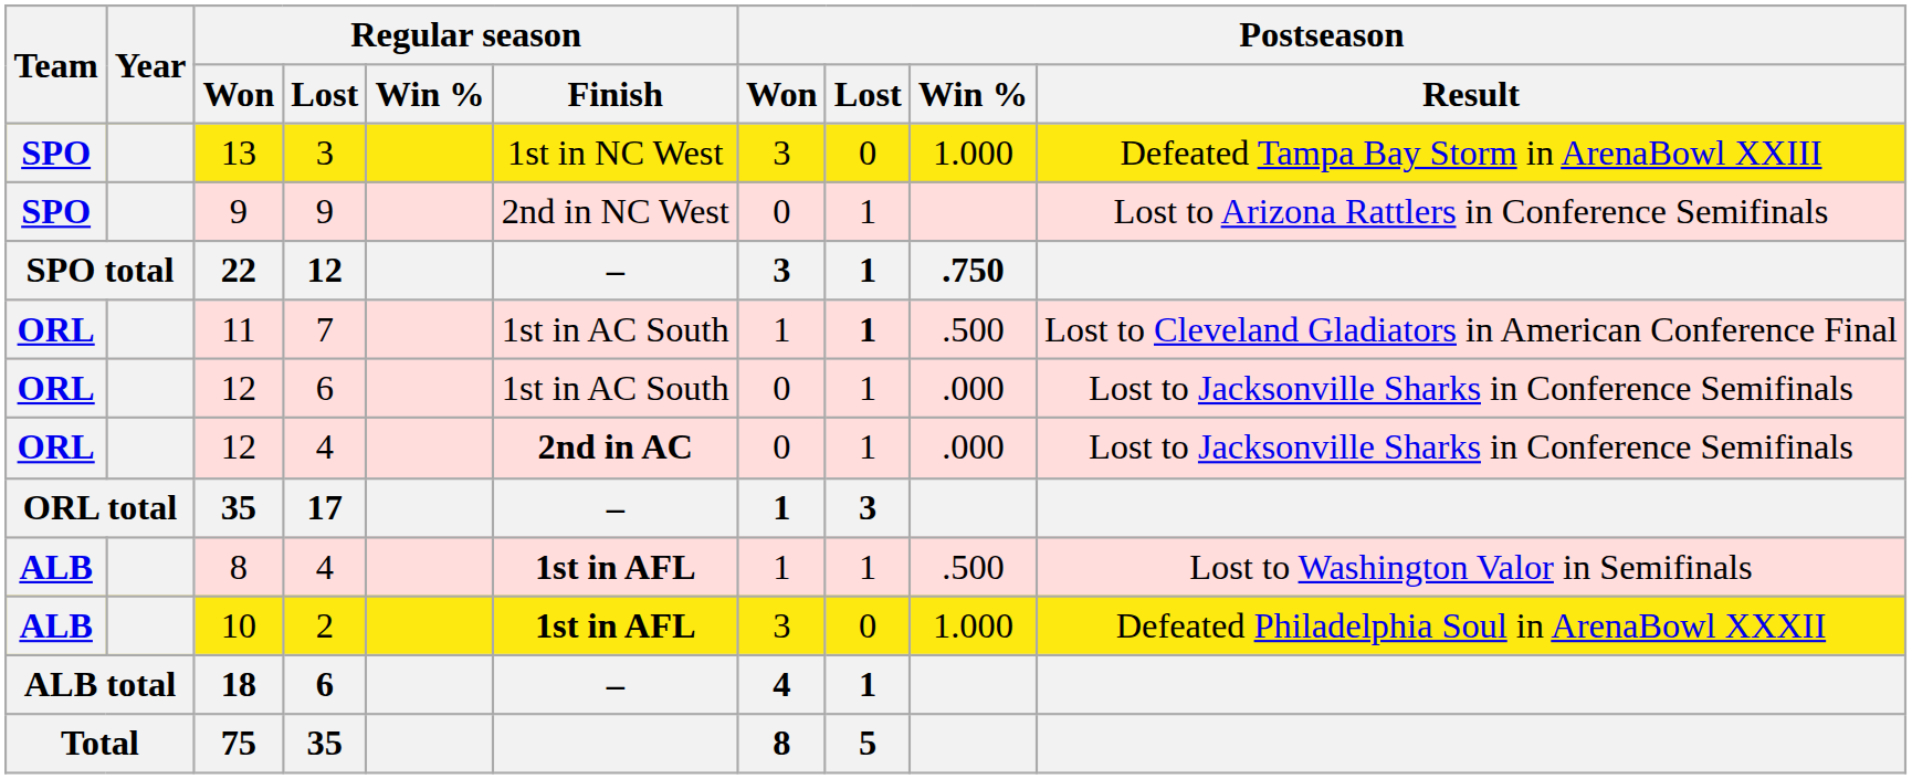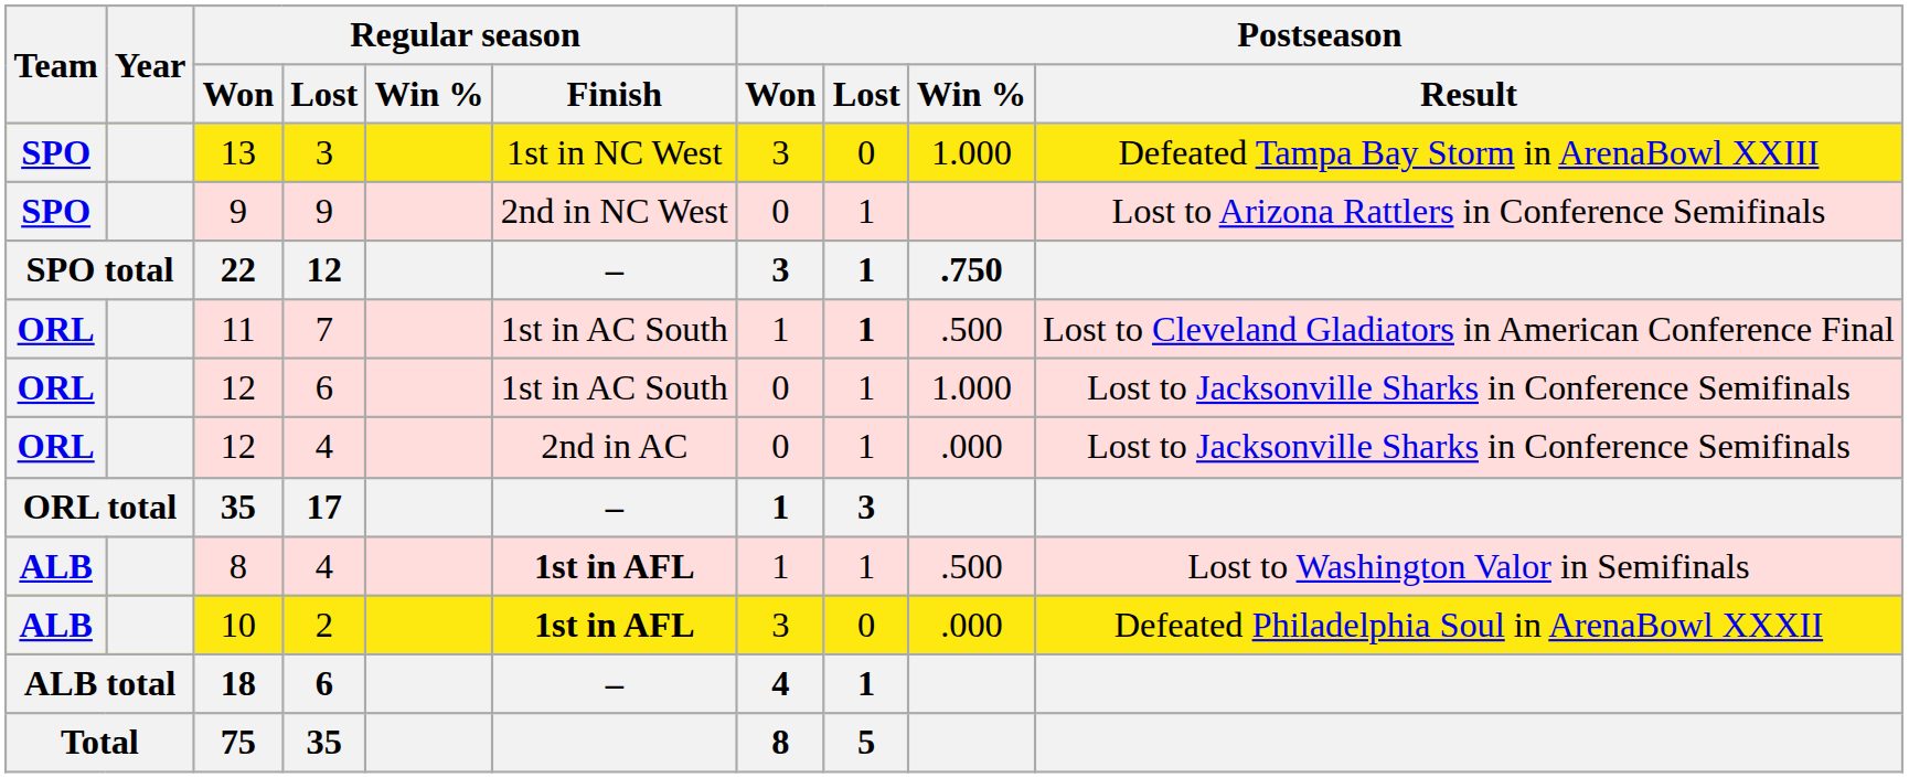 <table class="wikitable" style="font-size: 95%; text-align:center;">
 <tr>
 <th rowspan="2">Team</th>
 <th rowspan="2">Year</th>
 <th colspan="4">Regular season</th>
 <th colspan="4">Postseason</th>
 </tr>
 <tr>
 <th>Won</th>
 <th>Lost</th>
 <th>Win %</th>
 <th>Finish</th>
 <th>Won</th>
 <th>Lost</th>
 <th>Win %</th>
 <th>Result</th>
 </tr>
 <tr ! style="background:#FDE910;">
 <th><a href='#'>SPO</a></th>
 <th></th>
 <td>13</td>
 <td>3</td>
 <td></td>
 <td>1st in NC West</td>
 <td>3</td>
 <td>0</td>
 <td>1.000</td>
 <td>Defeated <a href='#'>Tampa Bay Storm</a> in <a href='#'>ArenaBowl XXIII</a></td>
 </tr>
 <tr ! style="background:#fdd;">
 <th><a href='#'>SPO</a></th>
 <th></th>
 <td>9</td>
 <td>9</td>
 <td></td>
 <td>2nd in NC West</td>
 <td>0</td>
 <td>1</td>
 <td></td>
 <td>Lost to <a href='#'>Arizona Rattlers</a> in Conference Semifinals</td>
 </tr>
 <tr>
 <th colspan="2">SPO total</th>
 <th>22</th>
 <th>12</th>
 <th></th>
 <th>–</th>
 <th>3</th>
 <th>1</th>
 <th>.750</th>
 <th></th>
 </tr>
 <tr ! style="background:#fdd;">
 <th><a href='#'>ORL</a></th>
 <th></th>
 <td>11</td>
 <td>7</td>
 <td></td>
 <td>1st in AC South</td>
 <td>1</td>
 <td><strong>1</strong></td>
 <td>.500</td>
 <td>Lost to <a href='#'>Cleveland Gladiators</a> in American Conference Final</td>
 </tr>
 <tr ! style="background:#fdd;">
 <th><a href='#'>ORL</a></th>
 <th></th>
 <td>12</td>
 <td>6</td>
 <td></td>
 <td>1st in AC South</td>
 <td>0</td>
 <td>1</td>
-<td>.000</td>
+<td>1.000</td>
 <td>Lost to <a href='#'>Jacksonville Sharks</a> in Conference Semifinals</td>
 </tr>
 <tr ! style="background:#fdd;">
 <th><a href='#'>ORL</a></th>
 <th></th>
 <td>12</td>
 <td>4</td>
 <td></td>
-<td><strong>2nd in AC</strong></td>
+<td>2nd in AC</td>
 <td>0</td>
 <td>1</td>
 <td>.000</td>
 <td>Lost to <a href='#'>Jacksonville Sharks</a> in Conference Semifinals</td>
 </tr>
 <tr>
 <th colspan="2">ORL total</th>
 <th>35</th>
 <th>17</th>
 <th></th>
 <th>–</th>
 <th>1</th>
 <th>3</th>
 <th></th>
 <th></th>
 </tr>
 <tr ! style="background:#fdd;">
 <th><a href='#'>ALB</a></th>
 <th></th>
 <td>8</td>
 <td>4</td>
 <td></td>
 <td><strong>1st in AFL</strong></td>
 <td>1</td>
 <td>1</td>
 <td>.500</td>
 <td>Lost to <a href='#'>Washington Valor</a> in Semifinals</td>
 </tr>
 <tr ! style="background:#FDE910;">
 <th><a href='#'>ALB</a></th>
 <th></th>
 <td>10</td>
 <td>2</td>
 <td></td>
 <td><strong>1st in AFL</strong></td>
 <td>3</td>
 <td>0</td>
-<td>1.000</td>
+<td>.000</td>
 <td>Defeated <a href='#'>Philadelphia Soul</a> in <a href='#'>ArenaBowl XXXII</a></td>
 </tr>
 <tr>
 <th colspan="2">ALB total</th>
 <th>18</th>
 <th>6</th>
 <th></th>
 <th>–</th>
 <th>4</th>
 <th>1</th>
 <th></th>
 <th></th>
 </tr>
 <tr>
 <th colspan="2">Total</th>
 <th>75</th>
 <th>35</th>
 <th></th>
 <th></th>
 <th>8</th>
 <th>5</th>
 <th></th>
 <th></th>
 </tr>
 </table>
